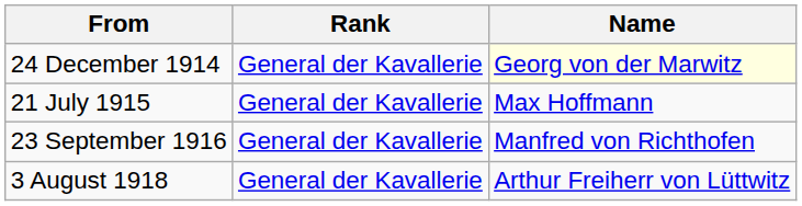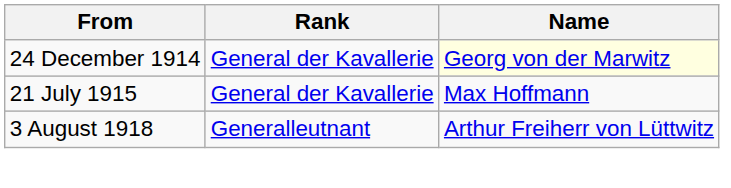 <table class="wikitable">
 <tr>
 <th>From</th>
 <th>Rank</th>
 <th>Name</th>
 </tr>
 <tr>
 <td>24 December 1914</td>
 <td><a href='#'>General der Kavallerie</a></td>
 <td style="background: lightyellow;"><a href='#'>Georg von der Marwitz</a></td>
 </tr>
 <tr>
 <td>21 July 1915</td>
 <td><a href='#'>General der Kavallerie</a></td>
 <td><a href='#'>Max Hoffmann</a></td>
 </tr>
 <tr>
-<td>23 September 1916</td>
-<td><a href='#'>General der Kavallerie</a></td>
-<td><a href='#'>Manfred von Richthofen</a></td>
-</tr>
-<tr>
 <td>3 August 1918</td>
-<td><a href='#'>General der Kavallerie</a></td>
+<td><a href='#'>Generalleutnant</a></td>
 <td><a href='#'>Arthur Freiherr von Lüttwitz</a></td>
 </tr>
 </table>
